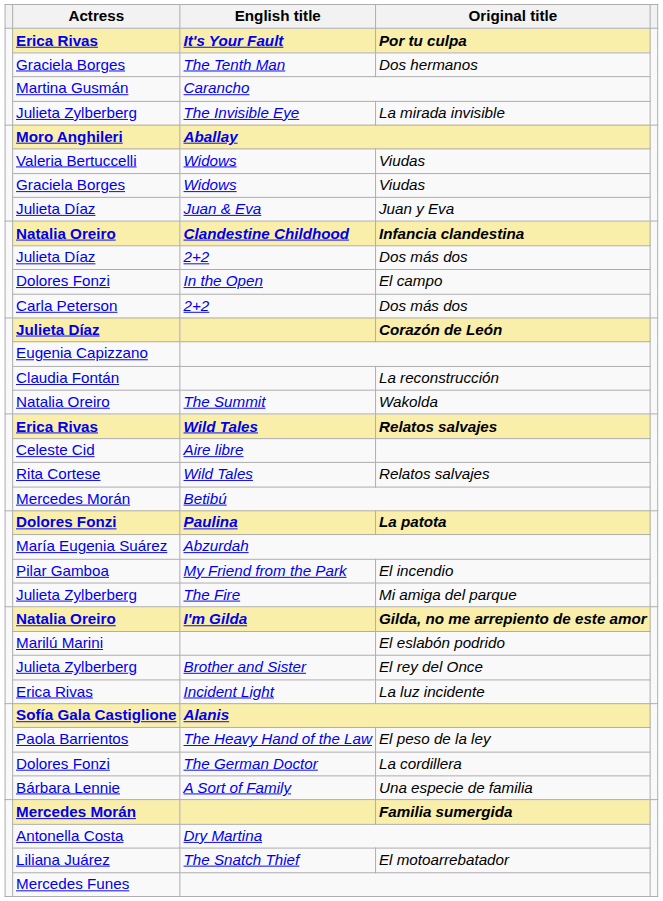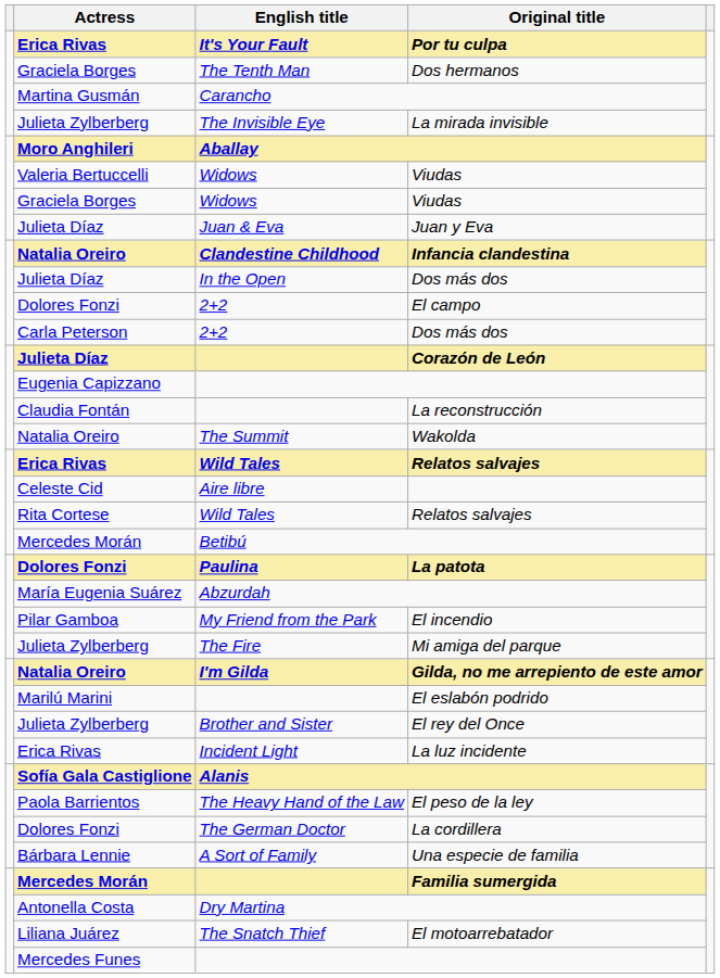 <table class="wikitable sortable" style=" margin-left: auto; margin-right: auto">
 <tr>
 <th></th>
 <th>Actress</th>
 <th class = "unsortable">English title</th>
 <th class = "unsortable">Original title</th>
 <th class = "unsortable" align= "center"></th>
 </tr>
 <tr>
 <td rowspan = "4"></td>
 <td bgcolor = "f9efaa"><strong><a href='#'>Erica Rivas</a> </strong></td>
 <td bgcolor = "f9efaa"><strong><em><a href='#'>It's Your Fault</a></em></strong></td>
 <td bgcolor = "f9efaa"><strong><em>Por tu culpa</em></strong></td>
 <td rowspan = "4"></td>
 </tr>
 <tr>
 <td><a href='#'>Graciela Borges</a></td>
 <td><em><a href='#'>The Tenth Man</a></em></td>
 <td><em>Dos hermanos</em></td>
 </tr>
 <tr>
 <td><a href='#'>Martina Gusmán</a></td>
 <td colspan = "2"><em><a href='#'>Carancho</a></em></td>
 </tr>
 <tr>
 <td><a href='#'>Julieta Zylberberg</a></td>
 <td><em><a href='#'>The Invisible Eye</a></em></td>
 <td><em>La mirada invisible</em></td>
 </tr>
 <tr>
 <td rowspan = "4"></td>
 <td bgcolor = "f9efaa"><strong><a href='#'>Moro Anghileri</a> </strong></td>
 <td bgcolor = "f9efaa" colspan = "2"><strong><em><a href='#'>Aballay</a></em></strong></td>
 <td rowspan = "4"></td>
 </tr>
 <tr>
 <td><a href='#'>Valeria Bertuccelli</a></td>
 <td><em><a href='#'>Widows</a></em></td>
 <td><em>Viudas</em></td>
 </tr>
 <tr>
 <td><a href='#'>Graciela Borges</a></td>
 <td><em><a href='#'>Widows</a></em></td>
 <td><em>Viudas</em></td>
 </tr>
 <tr>
 <td><a href='#'>Julieta Díaz</a></td>
 <td><em><a href='#'>Juan & Eva</a></em></td>
 <td><em>Juan y Eva</em></td>
 </tr>
 <tr>
 <td rowspan = "4"></td>
 <td bgcolor = "f9efaa"><strong><a href='#'>Natalia Oreiro</a> </strong></td>
 <td bgcolor = "f9efaa"><strong><em><a href='#'>Clandestine Childhood</a></em></strong></td>
 <td bgcolor = "f9efaa"><strong><em>Infancia clandestina</em></strong></td>
 <td rowspan = "4"></td>
 </tr>
 <tr>
 <td><a href='#'>Julieta Díaz</a></td>
-<td><em><a href='#'>2+2</a></em></td>
+<td><em><a href='#'>In the Open</a></em></td>
 <td><em>Dos más dos</em></td>
 </tr>
 <tr>
 <td><a href='#'>Dolores Fonzi</a></td>
-<td><em><a href='#'>In the Open</a></em></td>
+<td><em><a href='#'>2+2</a></em></td>
 <td><em>El campo</em></td>
 </tr>
 <tr>
 <td><a href='#'>Carla Peterson</a></td>
 <td><em><a href='#'>2+2</a></em></td>
 <td><em>Dos más dos</em></td>
 </tr>
 <tr>
 <td rowspan = "4"></td>
 <td bgcolor = "f9efaa"><strong><a href='#'>Julieta Díaz</a> </strong></td>
 <td bgcolor = "f9efaa"><strong><em></em></strong></td>
 <td bgcolor = "f9efaa"><strong><em>Corazón de León</em></strong></td>
 <td rowspan = "4"></td>
 </tr>
 <tr>
 <td><a href='#'>Eugenia Capizzano</a></td>
 <td colspan = "2"><em></em></td>
 </tr>
 <tr>
 <td><a href='#'>Claudia Fontán</a></td>
 <td><em></em></td>
 <td><em>La reconstrucción</em></td>
 </tr>
 <tr>
 <td><a href='#'>Natalia Oreiro</a></td>
 <td><em><a href='#'>The Summit</a></em></td>
 <td><em>Wakolda</em></td>
 </tr>
 <tr>
 <td rowspan = "4"></td>
 <td bgcolor = "f9efaa"><strong><a href='#'>Erica Rivas</a> </strong></td>
 <td bgcolor = "f9efaa"><strong><em><a href='#'>Wild Tales</a></em></strong></td>
 <td bgcolor = "f9efaa"><strong><em>Relatos salvajes</em></strong></td>
 <td rowspan = "4"></td>
 </tr>
 <tr>
 <td><a href='#'>Celeste Cid</a></td>
 <td><em><a href='#'>Aire libre</a></em></td>
 </tr>
 <tr>
 <td><a href='#'>Rita Cortese</a></td>
 <td><em><a href='#'>Wild Tales</a></em></td>
 <td><em>Relatos salvajes</em></td>
 </tr>
 <tr>
 <td><a href='#'>Mercedes Morán</a></td>
 <td colspan = "2"><em><a href='#'>Betibú</a></em></td>
 </tr>
 <tr>
 <td rowspan = "4"></td>
 <td bgcolor = "f9efaa"><strong><a href='#'>Dolores Fonzi</a> </strong></td>
 <td bgcolor = "f9efaa"><strong><em><a href='#'>Paulina</a></em></strong></td>
 <td bgcolor = "f9efaa"><strong><em>La patota</em></strong></td>
 <td rowspan = "4"></td>
 </tr>
 <tr>
 <td><a href='#'>María Eugenia Suárez</a></td>
 <td colspan = "2"><em><a href='#'>Abzurdah</a></em></td>
 </tr>
 <tr>
 <td><a href='#'>Pilar Gamboa</a></td>
 <td><em><a href='#'>My Friend from the Park</a></em></td>
 <td><em>El incendio</em></td>
 </tr>
 <tr>
 <td><a href='#'>Julieta Zylberberg</a></td>
 <td><em><a href='#'>The Fire</a></em></td>
 <td><em>Mi amiga del parque</em></td>
 </tr>
 <tr>
 <td rowspan = "4"></td>
 <td bgcolor = "f9efaa"><strong><a href='#'>Natalia Oreiro</a> </strong></td>
 <td bgcolor = "f9efaa"><strong><em><a href='#'>I'm Gilda</a></em></strong></td>
 <td bgcolor = "f9efaa"><strong><em>Gilda, no me arrepiento de este amor</em></strong></td>
 <td rowspan = "4"></td>
 </tr>
 <tr>
 <td><a href='#'>Marilú Marini</a></td>
 <td><em></em></td>
 <td><em>El eslabón podrido</em></td>
 </tr>
 <tr>
 <td><a href='#'>Julieta Zylberberg</a></td>
 <td><em><a href='#'>Brother and Sister</a></em></td>
 <td><em>El rey del Once</em></td>
 </tr>
 <tr>
 <td><a href='#'>Erica Rivas</a></td>
 <td><em><a href='#'>Incident Light</a></em></td>
 <td><em>La luz incidente</em></td>
 </tr>
 <tr>
 <td rowspan = "4"></td>
 <td bgcolor = "f9efaa"><strong><a href='#'>Sofía Gala Castiglione</a> </strong></td>
 <td colspan = "2" bgcolor = "f9efaa"><strong><em><a href='#'>Alanis</a></em></strong></td>
 <td rowspan = "4"></td>
 </tr>
 <tr>
 <td><a href='#'>Paola Barrientos</a></td>
 <td><em><a href='#'>The Heavy Hand of the Law</a></em></td>
 <td><em>El peso de la ley</em></td>
 </tr>
 <tr>
 <td><a href='#'>Dolores Fonzi</a></td>
 <td><em><a href='#'>The German Doctor</a></em></td>
 <td><em>La cordillera</em></td>
 </tr>
 <tr>
 <td><a href='#'>Bárbara Lennie</a></td>
 <td><em><a href='#'>A Sort of Family</a></em></td>
 <td><em>Una especie de familia</em></td>
 </tr>
 <tr>
 <td rowspan = "4"></td>
 <td bgcolor = "f9efaa"><strong><a href='#'>Mercedes Morán</a> </strong></td>
 <td bgcolor = "f9efaa"><strong><em></em></strong></td>
 <td bgcolor = "f9efaa"><strong><em>Familia sumergida</em></strong></td>
 <td rowspan = "4"></td>
 </tr>
 <tr>
 <td><a href='#'>Antonella Costa</a></td>
 <td colspan = "2"><em><a href='#'>Dry Martina</a></em></td>
 </tr>
 <tr>
 <td><a href='#'>Liliana Juárez</a></td>
 <td><em><a href='#'>The Snatch Thief</a></em></td>
 <td><em>El motoarrebatador</em></td>
 </tr>
 <tr>
 <td><a href='#'>Mercedes Funes</a></td>
 <td colspan = "2"><em></em></td>
 </tr>
 </table>
